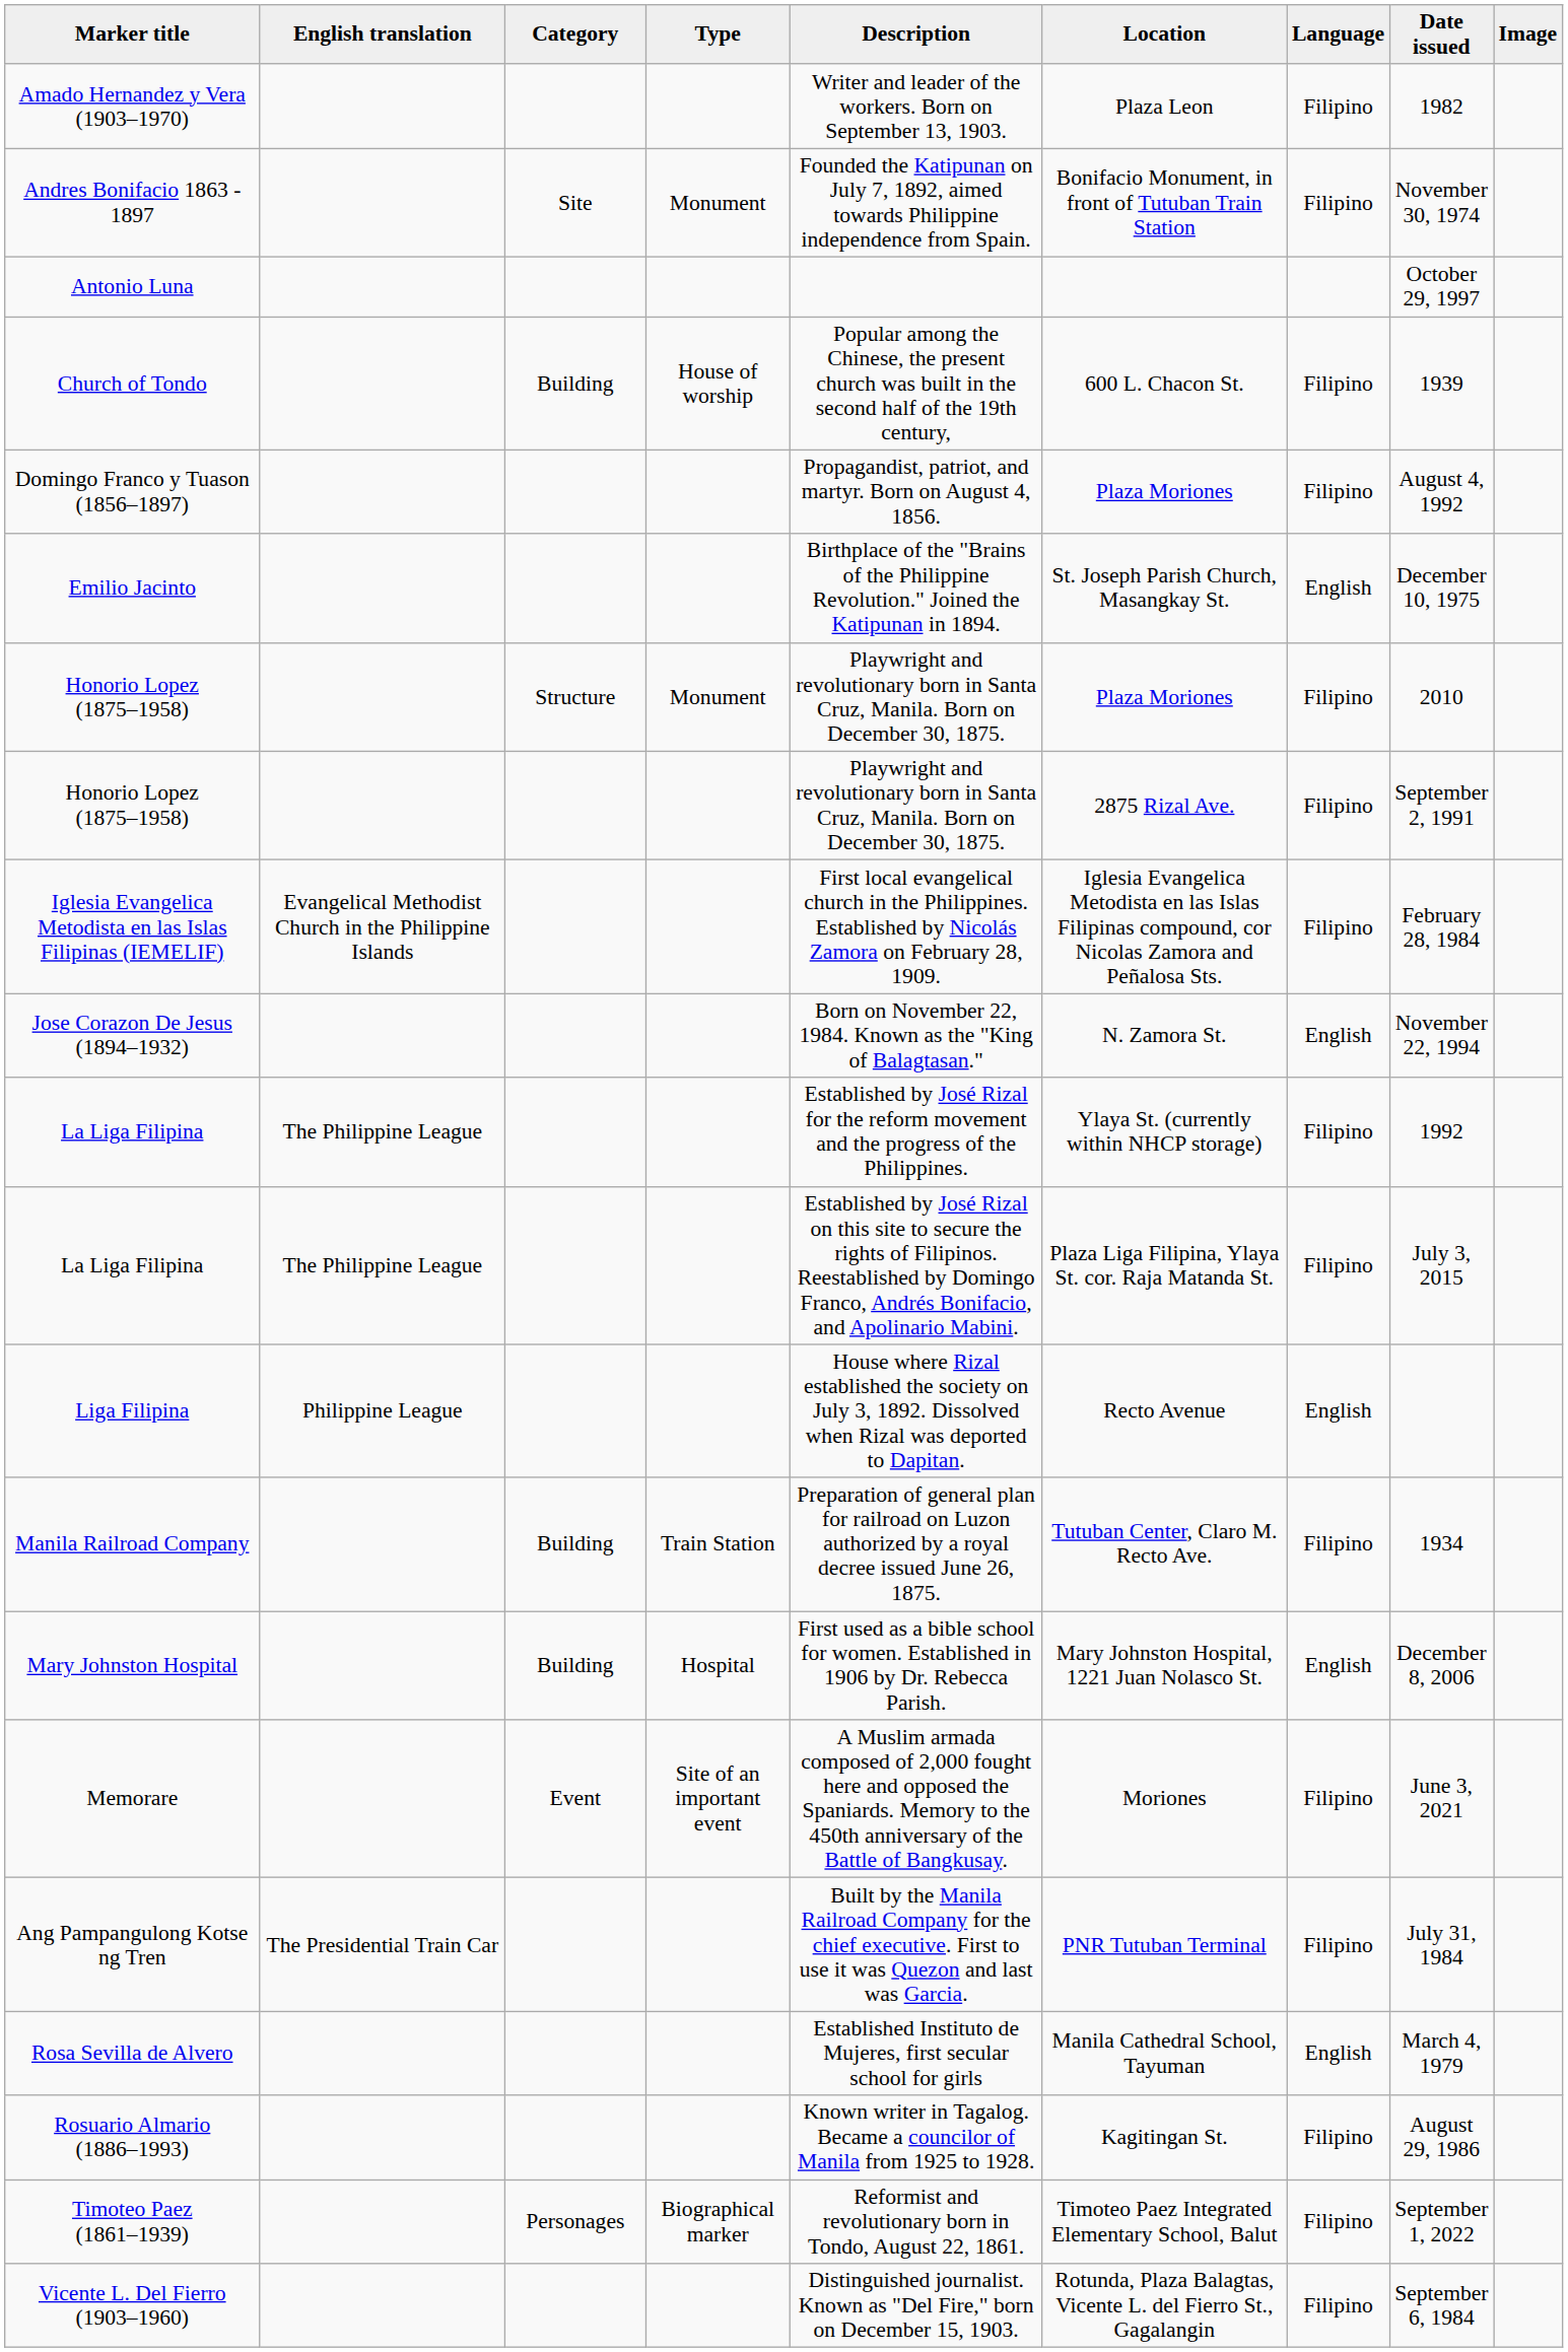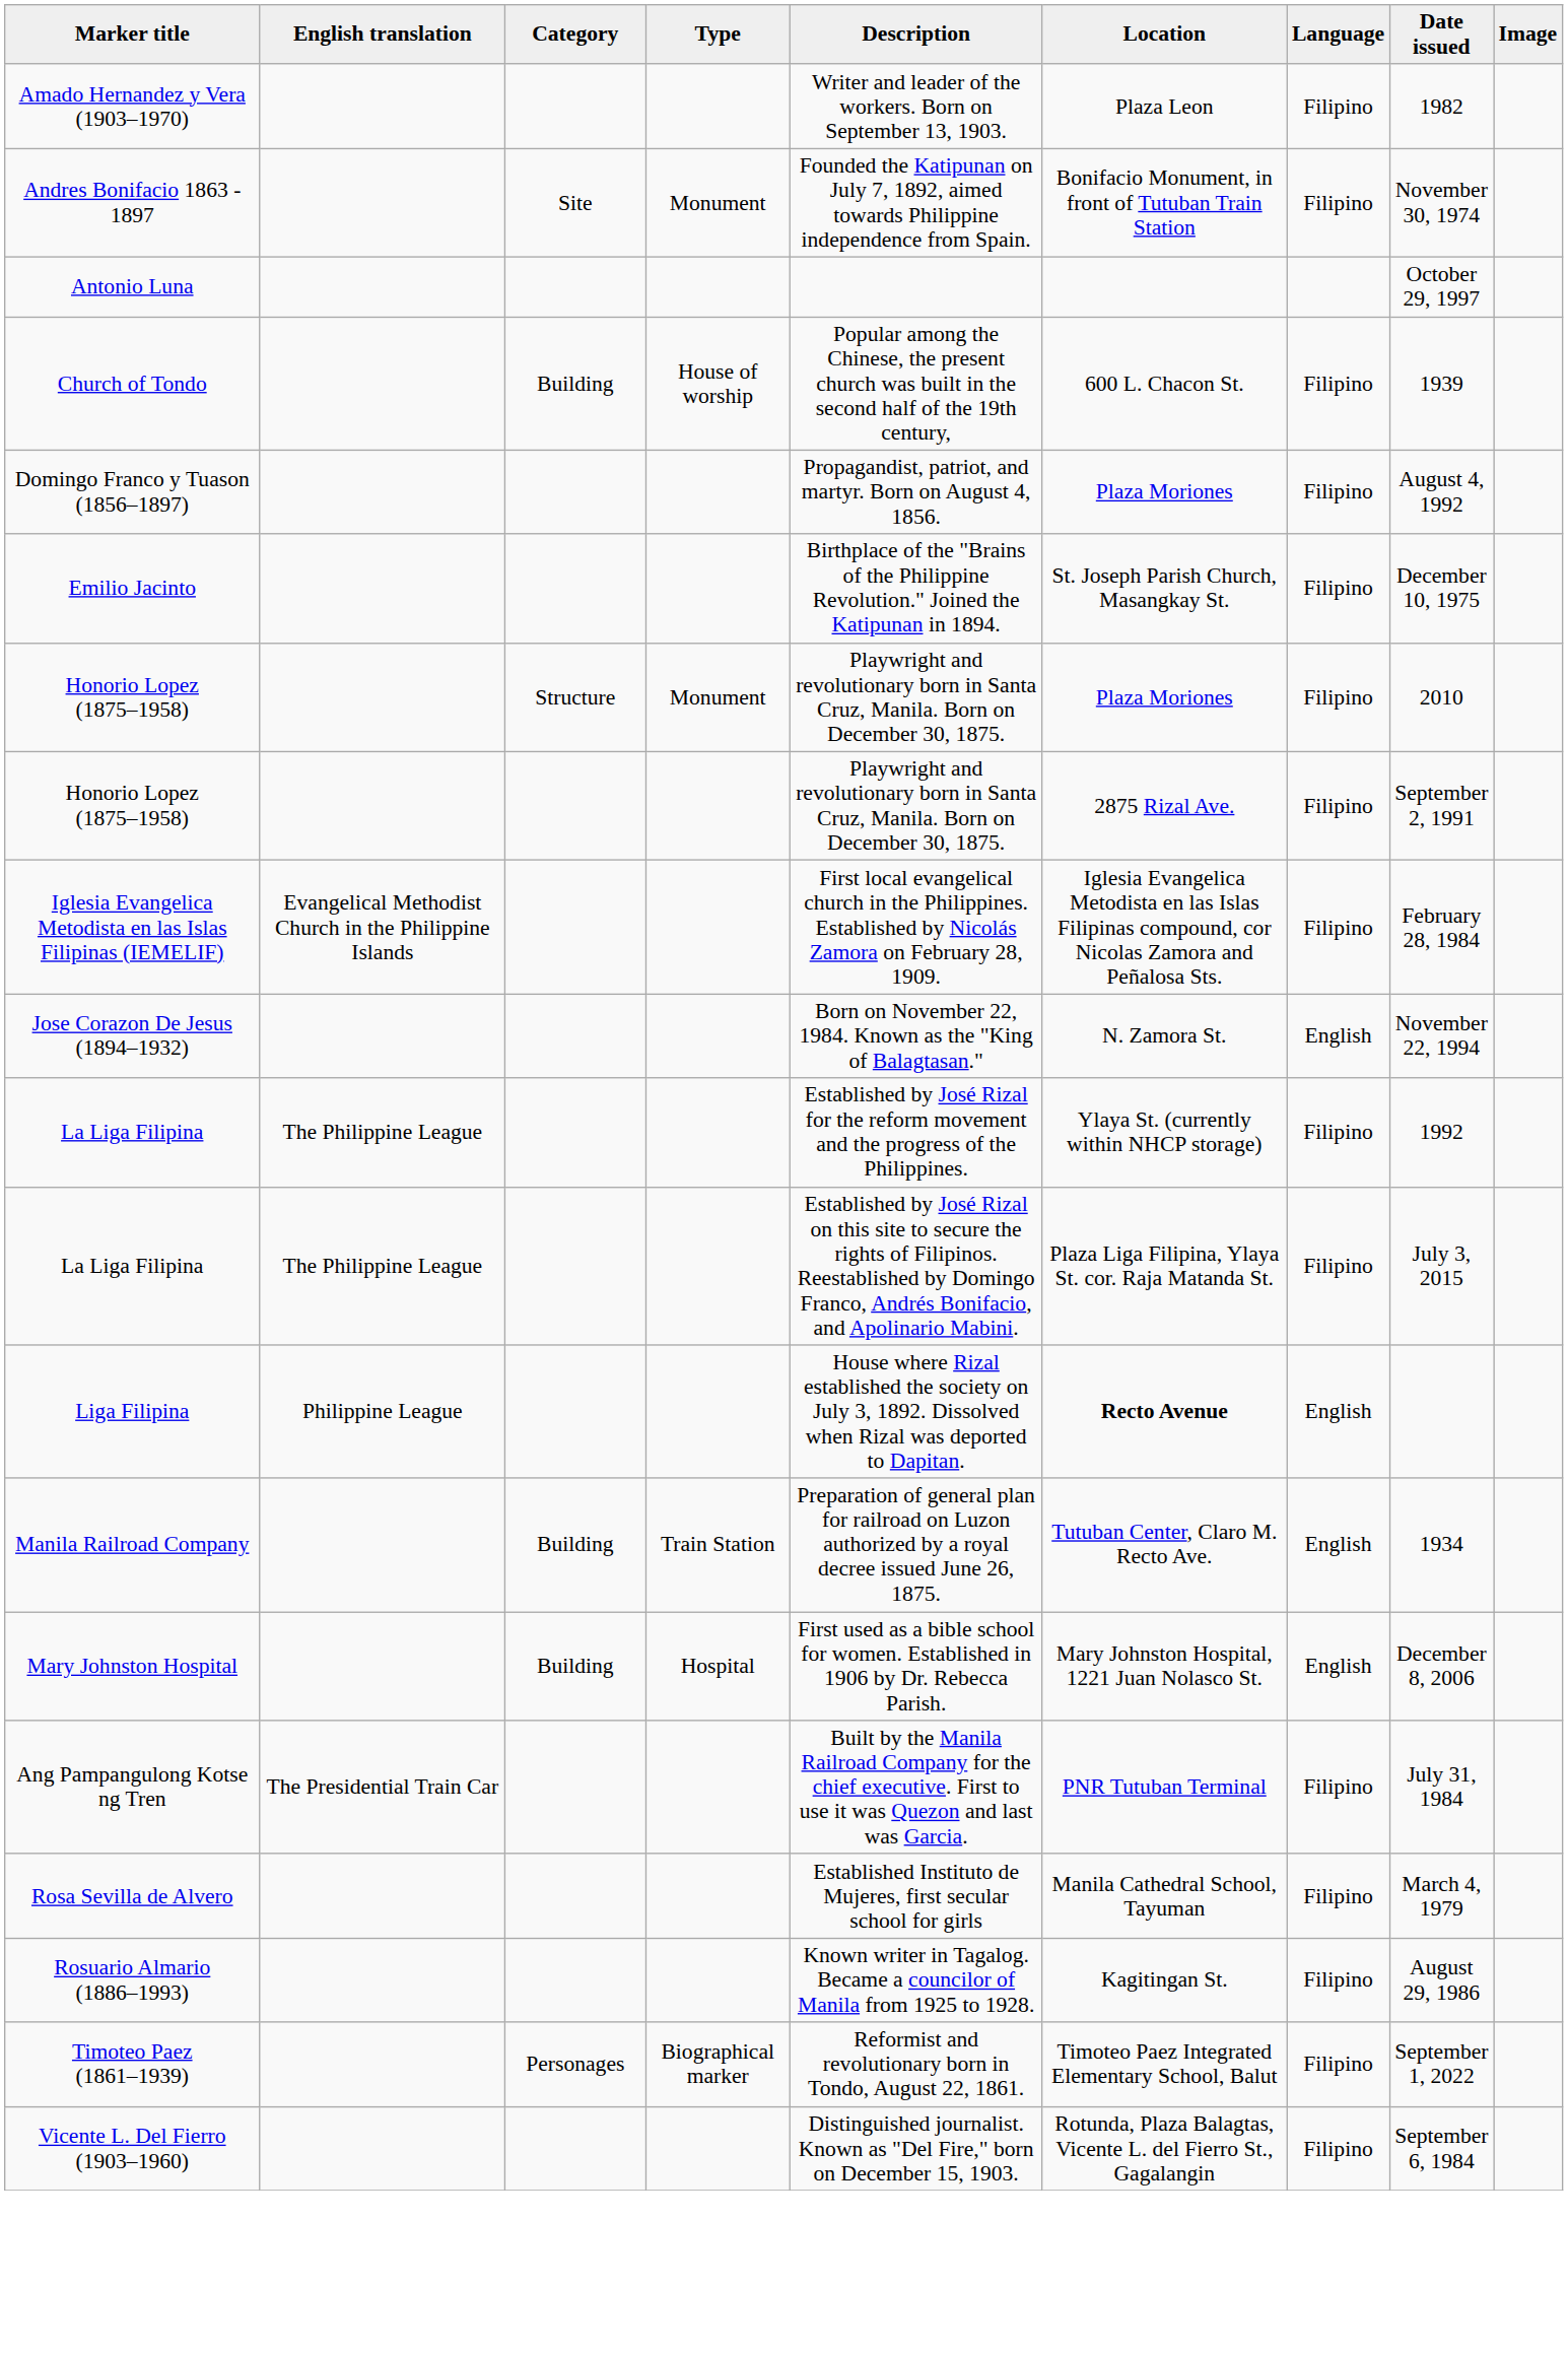 <table class="wikitable" style="width:90%; text-align:center;">
 <tr>
 <th style="width:20%; background:#efefef;">Marker title</th>
 <th style="width:20%; background:#efefef;">English translation</th>
 <th style="width:10%; background:#efefef;">Category</th>
 <th style="width:10%; background:#efefef;">Type</th>
 <th style="width:20%; background:#efefef;">Description</th>
 <th style="width:20%; background:#efefef;">Location</th>
 <th style="width:10%; background:#efefef;">Language</th>
 <th style="width:10%; background:#efefef;">Date issued</th>
 <th style="width:10%; background:#efefef;">Image</th>
 </tr>
 <tr>
 <td><a href='#'>Amado Hernandez y Vera</a> <br> (1903–1970)</td>
 <td></td>
 <td></td>
 <td></td>
 <td>Writer and leader of the workers. Born on September 13, 1903.</td>
 <td>Plaza Leon</td>
 <td>Filipino</td>
 <td>1982</td>
 <td></td>
 </tr>
 <tr>
 <td><a href='#'>Andres Bonifacio</a> 1863 - 1897</td>
 <td></td>
 <td>Site</td>
 <td>Monument</td>
 <td>Founded the <a href='#'>Katipunan</a> on July 7, 1892, aimed towards Philippine independence from Spain.</td>
 <td>Bonifacio Monument, in front of <a href='#'>Tutuban Train Station</a></td>
 <td>Filipino</td>
 <td>November 30, 1974</td>
 <td></td>
 </tr>
 <tr>
 <td><a href='#'>Antonio Luna</a></td>
 <td></td>
 <td></td>
 <td></td>
 <td></td>
 <td></td>
 <td></td>
 <td>October 29, 1997</td>
 <td></td>
 </tr>
 <tr>
 <td><a href='#'>Church of Tondo</a></td>
 <td></td>
 <td>Building</td>
 <td>House of worship</td>
 <td>Popular among the Chinese, the present church was built in the second half of the 19th century,</td>
 <td>600 L. Chacon St.</td>
 <td>Filipino</td>
 <td>1939</td>
 <td></td>
 </tr>
 <tr>
 <td>Domingo Franco y Tuason (1856–1897)</td>
 <td></td>
 <td></td>
 <td></td>
 <td>Propagandist, patriot, and martyr. Born on August 4, 1856.</td>
 <td><a href='#'>Plaza Moriones</a></td>
 <td>Filipino</td>
 <td>August 4, 1992</td>
 <td></td>
 </tr>
 <tr>
 <td><a href='#'>Emilio Jacinto</a></td>
 <td></td>
 <td></td>
 <td></td>
 <td>Birthplace of the "Brains of the Philippine Revolution." Joined the <a href='#'>Katipunan</a> in 1894.</td>
 <td>St. Joseph Parish Church, Masangkay St.</td>
-<td>English</td>
+<td>Filipino</td>
 <td>December 10, 1975</td>
 <td></td>
 </tr>
 <tr>
 <td><a href='#'>Honorio Lopez</a><br>(1875–1958)</td>
 <td></td>
 <td>Structure</td>
 <td>Monument</td>
 <td>Playwright and revolutionary born in Santa Cruz, Manila. Born on December 30, 1875.</td>
 <td><a href='#'>Plaza Moriones</a></td>
 <td>Filipino</td>
 <td>2010</td>
 <td></td>
 </tr>
 <tr>
 <td>Honorio Lopez<br>(1875–1958)</td>
 <td></td>
 <td></td>
 <td></td>
 <td>Playwright and revolutionary born in Santa Cruz, Manila. Born on December 30, 1875.</td>
 <td>2875 <a href='#'>Rizal Ave.</a></td>
 <td>Filipino</td>
 <td>September 2, 1991</td>
 <td></td>
 </tr>
 <tr>
 <td><a href='#'>Iglesia Evangelica Metodista en las Islas Filipinas (IEMELIF)</a></td>
 <td>Evangelical Methodist Church in the Philippine Islands</td>
 <td></td>
 <td></td>
 <td>First local evangelical church in the Philippines. Established by <a href='#'>Nicolás Zamora</a> on February 28, 1909.</td>
 <td>Iglesia Evangelica Metodista en las Islas Filipinas compound, cor Nicolas Zamora and Peñalosa Sts.</td>
 <td>Filipino</td>
 <td>February 28, 1984</td>
 <td></td>
 </tr>
 <tr>
 <td><a href='#'>Jose Corazon De Jesus</a><br>(1894–1932)</td>
 <td></td>
 <td></td>
 <td></td>
 <td>Born on November 22, 1984. Known as the "King of <a href='#'>Balagtasan</a>."</td>
 <td>N. Zamora St.</td>
 <td>English</td>
 <td>November 22, 1994</td>
 <td></td>
 </tr>
 <tr>
 <td><a href='#'>La Liga Filipina</a></td>
 <td>The Philippine League</td>
 <td></td>
 <td></td>
 <td>Established by <a href='#'>José Rizal</a> for the reform movement and the progress of the Philippines.</td>
 <td>Ylaya St. (currently within NHCP storage)</td>
 <td>Filipino</td>
 <td>1992</td>
 <td></td>
 </tr>
 <tr>
 <td>La Liga Filipina</td>
 <td>The Philippine League</td>
 <td></td>
 <td></td>
 <td>Established by <a href='#'>José Rizal</a> on this site to secure the rights of Filipinos. Reestablished by Domingo Franco, <a href='#'>Andrés Bonifacio</a>, and <a href='#'>Apolinario Mabini</a>.</td>
 <td>Plaza Liga Filipina, Ylaya St. cor. Raja Matanda St.</td>
 <td>Filipino</td>
 <td>July 3, 2015</td>
 <td></td>
 </tr>
 <tr>
 <td><a href='#'>Liga Filipina</a></td>
 <td>Philippine League</td>
 <td></td>
 <td></td>
 <td>House where <a href='#'>Rizal</a> established the society on July 3, 1892. Dissolved when Rizal was deported to <a href='#'>Dapitan</a>.</td>
-<td>Recto Avenue</td>
+<td><strong>Recto Avenue</strong></td>
 <td>English</td>
 <td></td>
 <td></td>
 </tr>
 <tr>
 <td><a href='#'>Manila Railroad Company</a></td>
 <td></td>
 <td>Building</td>
 <td>Train Station</td>
 <td>Preparation of general plan for railroad on Luzon authorized by a royal decree issued June 26, 1875.</td>
 <td><a href='#'>Tutuban Center</a>, Claro M. Recto Ave.</td>
-<td>Filipino</td>
+<td>English</td>
 <td>1934</td>
 <td></td>
 </tr>
 <tr>
 <td><a href='#'>Mary Johnston Hospital</a></td>
 <td></td>
 <td>Building</td>
 <td>Hospital</td>
 <td>First used as a bible school for women. Established in 1906 by Dr. Rebecca Parish.</td>
 <td>Mary Johnston Hospital, 1221 Juan Nolasco St.</td>
 <td>English</td>
 <td>December 8, 2006</td>
-<td></td>
-</tr>
-<tr>
-<td>Memorare</td>
-<td></td>
-<td>Event</td>
-<td>Site of an important event</td>
-<td>A Muslim armada composed of 2,000 fought here and opposed the Spaniards. Memory to the 450th anniversary of the <a href='#'>Battle of Bangkusay</a>.</td>
-<td>Moriones</td>
-<td>Filipino</td>
-<td>June 3, 2021</td>
 <td></td>
 </tr>
 <tr>
 <td>Ang Pampangulong Kotse ng Tren</td>
 <td>The Presidential Train Car</td>
 <td></td>
 <td></td>
 <td>Built by the <a href='#'>Manila Railroad Company</a> for the <a href='#'>chief executive</a>. First to use it was <a href='#'>Quezon</a> and last was <a href='#'>Garcia</a>.</td>
 <td><a href='#'>PNR Tutuban Terminal</a></td>
 <td>Filipino</td>
 <td>July 31, 1984</td>
 <td></td>
 </tr>
 <tr>
 <td><a href='#'>Rosa Sevilla de Alvero</a></td>
 <td></td>
 <td></td>
 <td></td>
 <td>Established Instituto de Mujeres, first secular school for girls</td>
 <td>Manila Cathedral School, Tayuman</td>
-<td>English</td>
+<td>Filipino</td>
 <td>March 4, 1979</td>
 <td></td>
 </tr>
 <tr>
 <td><a href='#'>Rosuario Almario</a><br>(1886–1993)</td>
 <td></td>
 <td></td>
 <td></td>
 <td>Known writer in Tagalog. Became a <a href='#'>councilor of Manila</a> from 1925 to 1928.</td>
 <td>Kagitingan St.</td>
 <td>Filipino</td>
 <td>August 29, 1986</td>
 <td></td>
 </tr>
 <tr>
 <td><a href='#'>Timoteo Paez</a><br>(1861–1939)</td>
 <td></td>
 <td>Personages</td>
 <td>Biographical marker</td>
 <td>Reformist and revolutionary born in Tondo, August 22, 1861.</td>
 <td>Timoteo Paez Integrated Elementary School, Balut</td>
 <td>Filipino</td>
 <td>September 1, 2022</td>
 <td></td>
 </tr>
 <tr>
 <td><a href='#'>Vicente L. Del Fierro</a> <br> (1903–1960)</td>
 <td></td>
 <td></td>
 <td></td>
 <td>Distinguished journalist. Known as "Del Fire," born on December 15, 1903.</td>
 <td>Rotunda, Plaza Balagtas, Vicente L. del Fierro St., Gagalangin</td>
 <td>Filipino</td>
 <td>September 6, 1984</td>
 <td></td>
 </tr>
 </table>
